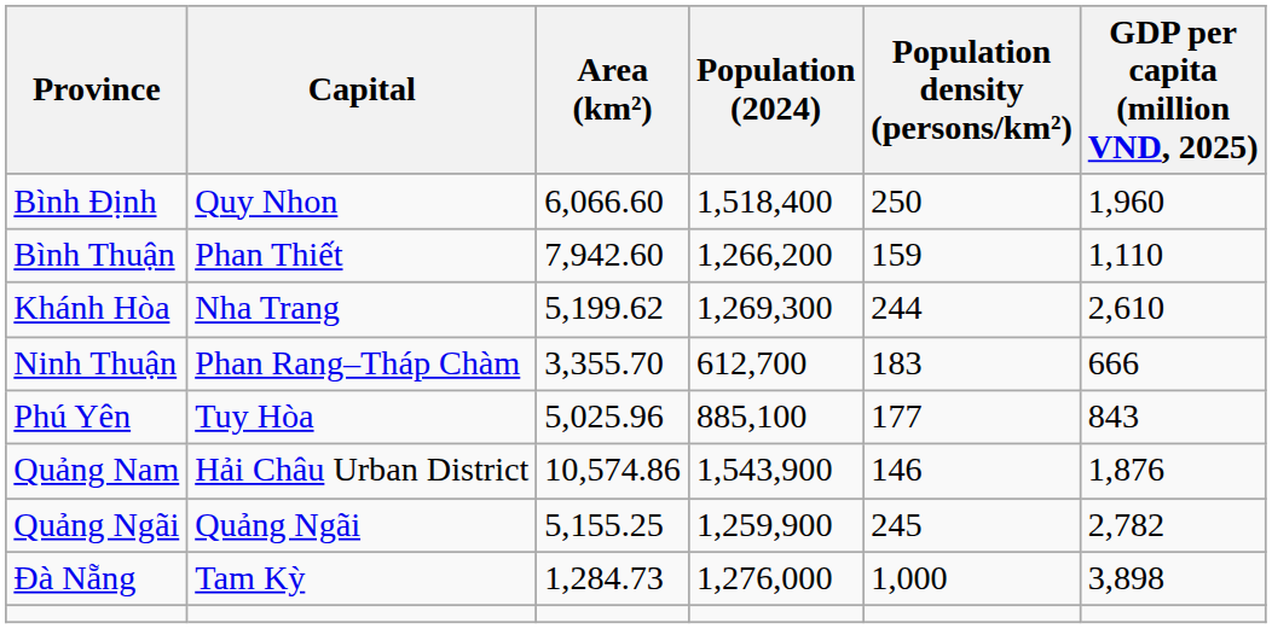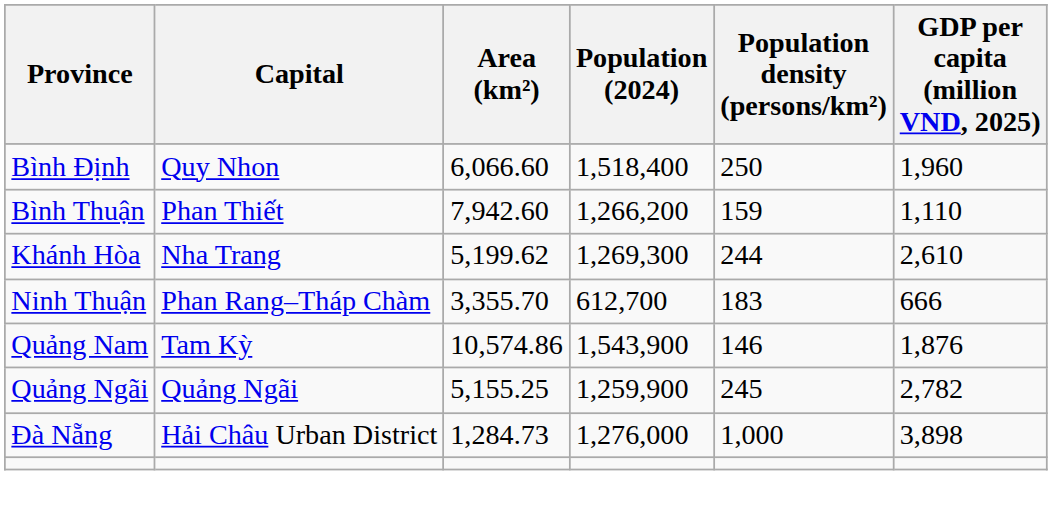 <table class="wikitable sortable">
 <tr>
 <th>Province</th>
 <th>Capital</th>
 <th>Area<br>(km²)</th>
 <th>Population<br>(2024)</th>
 <th>Population<br>density<br>(persons/km²)</th>
 <th>GDP per<br>capita<br>(million<br><a href='#'>VND</a>, 2025)</th>
 </tr>
 <tr>
 <td><a href='#'>Bình Định</a></td>
 <td><a href='#'>Quy Nhon</a></td>
 <td>6,066.60</td>
 <td>1,518,400</td>
 <td>250</td>
 <td>1,960</td>
 </tr>
 <tr>
 <td><a href='#'>Bình Thuận</a></td>
 <td><a href='#'>Phan Thiết</a></td>
 <td>7,942.60</td>
 <td>1,266,200</td>
 <td>159</td>
 <td>1,110</td>
 </tr>
 <tr>
 <td><a href='#'>Khánh Hòa</a></td>
 <td><a href='#'>Nha Trang</a></td>
 <td>5,199.62</td>
 <td>1,269,300</td>
 <td>244</td>
 <td>2,610</td>
 </tr>
 <tr>
 <td><a href='#'>Ninh Thuận</a></td>
 <td><a href='#'>Phan Rang–Tháp Chàm</a></td>
 <td>3,355.70</td>
 <td>612,700</td>
 <td>183</td>
 <td>666</td>
 </tr>
 <tr>
-<td><a href='#'>Phú Yên</a></td>
-<td><a href='#'>Tuy Hòa</a></td>
-<td>5,025.96</td>
-<td>885,100</td>
-<td>177</td>
-<td>843</td>
-</tr>
-<tr>
 <td><a href='#'>Quảng Nam</a></td>
-<td><a href='#'>Hải Châu</a> Urban District</td>
+<td><a href='#'>Tam Kỳ</a></td>
 <td>10,574.86</td>
 <td>1,543,900</td>
 <td>146</td>
 <td>1,876</td>
 </tr>
 <tr>
 <td><a href='#'>Quảng Ngãi</a></td>
 <td><a href='#'>Quảng Ngãi</a></td>
 <td>5,155.25</td>
 <td>1,259,900</td>
 <td>245</td>
 <td>2,782</td>
 </tr>
 <tr>
 <td><a href='#'>Đà Nẵng</a></td>
-<td><a href='#'>Tam Kỳ</a></td>
+<td><a href='#'>Hải Châu</a> Urban District</td>
 <td>1,284.73</td>
 <td>1,276,000</td>
 <td>1,000</td>
 <td>3,898</td>
 </tr>
 <tr>
 <td></td>
 <td></td>
 <td></td>
 <td></td>
 <td></td>
 </tr>
 </table>
